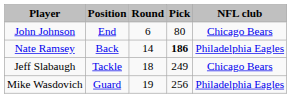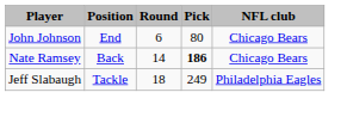 <table class="wikitable" style="text-align:center;">
 <tr style="background:#C0C0C0;">
 <td><strong>Player</strong></td>
 <td><strong>Position</strong></td>
 <td><strong>Round</strong></td>
 <td><strong>Pick</strong></td>
 <td><strong>NFL club</strong></td>
 </tr>
 <tr align="center" bgcolor="">
 <td><a href='#'>John Johnson</a></td>
 <td><a href='#'>End</a></td>
 <td>6</td>
 <td>80</td>
 <td><a href='#'>Chicago Bears</a></td>
 </tr>
 <tr align="center" bgcolor="">
 <td><a href='#'>Nate Ramsey</a></td>
 <td><a href='#'>Back</a></td>
 <td>14</td>
 <td><strong>186</strong></td>
-<td><a href='#'>Philadelphia Eagles</a></td>
+<td><a href='#'>Chicago Bears</a></td>
 </tr>
 <tr align="center" bgcolor="">
 <td>Jeff Slabaugh</td>
 <td><a href='#'>Tackle</a></td>
 <td>18</td>
 <td>249</td>
-<td><a href='#'>Chicago Bears</a></td>
-</tr>
-<tr align="center" bgcolor="">
-<td>Mike Wasdovich</td>
-<td><a href='#'>Guard</a></td>
-<td>19</td>
-<td>256</td>
 <td><a href='#'>Philadelphia Eagles</a></td>
 </tr>
 </table>
